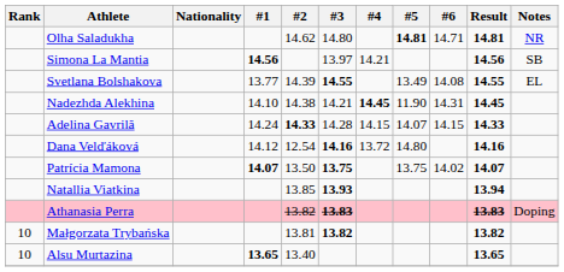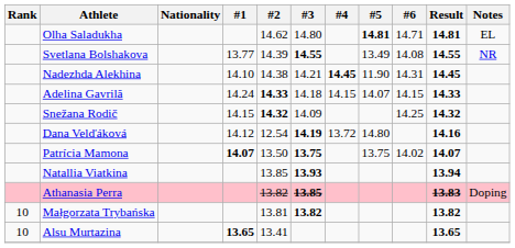 <table class="wikitable sortable" style="text-align:center">
 <tr>
 <th>Rank</th>
 <th>Athlete</th>
 <th>Nationality</th>
 <th>#1</th>
 <th>#2</th>
 <th>#3</th>
 <th>#4</th>
 <th>#5</th>
 <th>#6</th>
 <th>Result</th>
 <th>Notes</th>
 </tr>
 <tr>
 <td></td>
 <td align="left"><a href='#'>Olha Saladukha</a></td>
 <td align=left></td>
 <td></td>
 <td>14.62</td>
 <td>14.80</td>
 <td></td>
 <td><strong>14.81</strong></td>
 <td>14.71</td>
 <td><strong>14.81</strong></td>
-<td><a href='#'>NR</a></td>
-</tr>
-<tr>
-<td></td>
-<td align="left"><a href='#'>Simona La Mantia</a></td>
-<td align=left></td>
-<td><strong>14.56</strong></td>
-<td></td>
-<td>13.97</td>
-<td>14.21</td>
-<td></td>
-<td></td>
-<td><strong>14.56</strong></td>
-<td>SB</td>
+<td>EL</td>
 </tr>
 <tr>
 <td></td>
 <td align="left"><a href='#'>Svetlana Bolshakova</a></td>
 <td align=left></td>
 <td>13.77</td>
 <td>14.39</td>
 <td><strong>14.55</strong></td>
 <td></td>
 <td>13.49</td>
 <td>14.08</td>
 <td><strong>14.55</strong></td>
-<td>EL</td>
+<td><a href='#'>NR</a></td>
 </tr>
 <tr>
 <td></td>
 <td align="left"><a href='#'>Nadezhda Alekhina</a></td>
 <td align=left></td>
 <td>14.10</td>
 <td>14.38</td>
 <td>14.21</td>
 <td><strong>14.45</strong></td>
 <td>11.90</td>
 <td>14.31</td>
 <td><strong>14.45</strong></td>
 <td></td>
 </tr>
 <tr>
 <td></td>
 <td align="left"><a href='#'>Adelina Gavrilă</a></td>
 <td align=left></td>
 <td>14.24</td>
 <td><strong>14.33</strong></td>
-<td>14.28</td>
+<td>14.18</td>
 <td>14.15</td>
 <td>14.07</td>
 <td>14.15</td>
 <td><strong>14.33</strong></td>
 <td></td>
 </tr>
 <tr>
 <td></td>
+<td align="left"><a href='#'>Snežana Rodič</a></td>
+<td align=left></td>
+<td>14.15</td>
+<td><strong>14.32</strong></td>
+<td>14.09</td>
+<td></td>
+<td></td>
+<td>14.25</td>
+<td><strong>14.32</strong></td>
+<td></td>
+</tr>
+<tr>
+<td></td>
 <td align="left"><a href='#'>Dana Velďáková</a></td>
 <td align=left></td>
 <td>14.12</td>
 <td>12.54</td>
-<td><strong>14.16</strong></td>
+<td><strong>14.19</strong></td>
 <td>13.72</td>
 <td>14.80</td>
 <td></td>
 <td><strong>14.16</strong></td>
 <td></td>
 </tr>
 <tr>
 <td></td>
 <td align="left"><a href='#'>Patrícia Mamona</a></td>
 <td align=left></td>
 <td><strong>14.07</strong></td>
 <td>13.50</td>
 <td><strong>13.75</strong></td>
 <td></td>
 <td>13.75</td>
 <td>14.02</td>
 <td><strong>14.07</strong></td>
 <td></td>
 </tr>
 <tr>
 <td></td>
 <td align="left"><a href='#'>Natallia Viatkina</a></td>
 <td align=left></td>
 <td></td>
 <td>13.85</td>
 <td><strong>13.93</strong></td>
 <td></td>
 <td></td>
 <td></td>
 <td><strong>13.94</strong></td>
 <td></td>
 </tr>
 <tr bgcolor=pink>
 <td></td>
 <td align="left"><a href='#'>Athanasia Perra</a></td>
 <td align=left></td>
 <td></td>
 <td><s>13.82</s></td>
-<td><s><strong>13.83</strong></s></td>
+<td><s><strong>13.85</strong></s></td>
 <td></td>
 <td></td>
 <td></td>
 <td><s><strong>13.83</strong></s></td>
 <td>Doping</td>
 </tr>
 <tr>
 <td>10</td>
 <td align="left"><a href='#'>Małgorzata Trybańska</a></td>
 <td align=left></td>
 <td></td>
 <td>13.81</td>
 <td><strong>13.82</strong></td>
 <td></td>
 <td></td>
 <td></td>
 <td><strong>13.82</strong></td>
 <td></td>
 </tr>
 <tr>
 <td>10</td>
 <td align="left"><a href='#'>Alsu Murtazina</a></td>
 <td align=left></td>
 <td><strong>13.65</strong></td>
-<td>13.40</td>
+<td>13.41</td>
 <td></td>
 <td></td>
 <td></td>
 <td></td>
 <td><strong>13.65</strong></td>
 <td></td>
 </tr>
 <tr>
 </tr>
 </table>
